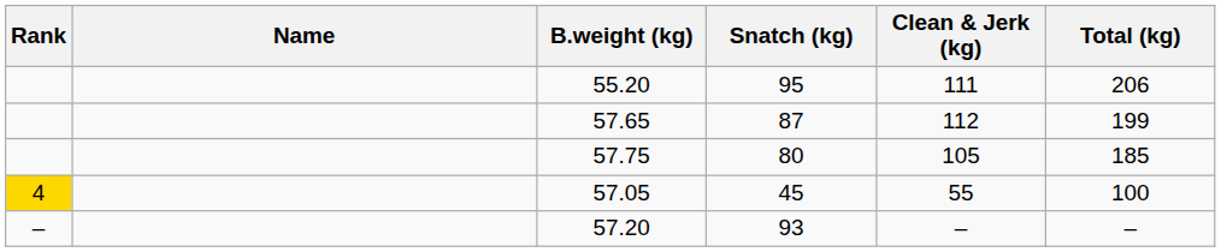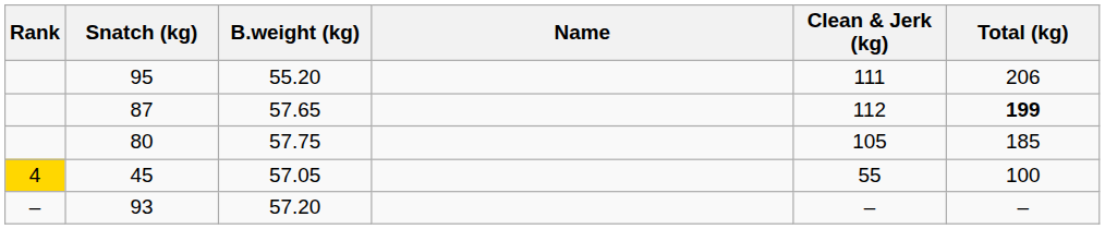 <table class="wikitable" style="text-align:center;">
 <tr>
 <th>Rank</th>
+<th style="width:7em;">Snatch (kg)</th>
+<th style="width:7em;">B.weight (kg)</th>
 <th style="width:20em;">Name</th>
-<th style="width:7em;">B.weight (kg)</th>
-<th style="width:7em;">Snatch (kg)</th>
 <th style="width:7em;">Clean & Jerk (kg)</th>
 <th style="width:7em;">Total (kg)</th>
 </tr>
 <tr>
 <td></td>
+<td>95</td>
+<td>55.20</td>
 <td align=left></td>
-<td>55.20</td>
-<td>95</td>
 <td>111</td>
 <td>206</td>
 </tr>
 <tr>
 <td></td>
+<td>87</td>
+<td>57.65</td>
 <td align=left></td>
-<td>57.65</td>
-<td>87</td>
 <td>112</td>
-<td>199</td>
+<td><strong>199</strong></td>
 </tr>
 <tr>
 <td></td>
+<td>80</td>
+<td>57.75</td>
 <td align=left></td>
-<td>57.75</td>
-<td>80</td>
 <td>105</td>
 <td>185</td>
 </tr>
 <tr>
 <td style="background: gold;">4</td>
+<td>45</td>
+<td>57.05</td>
 <td align=left></td>
-<td>57.05</td>
-<td>45</td>
 <td>55</td>
 <td>100</td>
 </tr>
 <tr>
 <td>–</td>
+<td>93</td>
+<td>57.20</td>
 <td align=left></td>
-<td>57.20</td>
-<td>93</td>
 <td>–</td>
 <td>–</td>
 </tr>
 </table>
